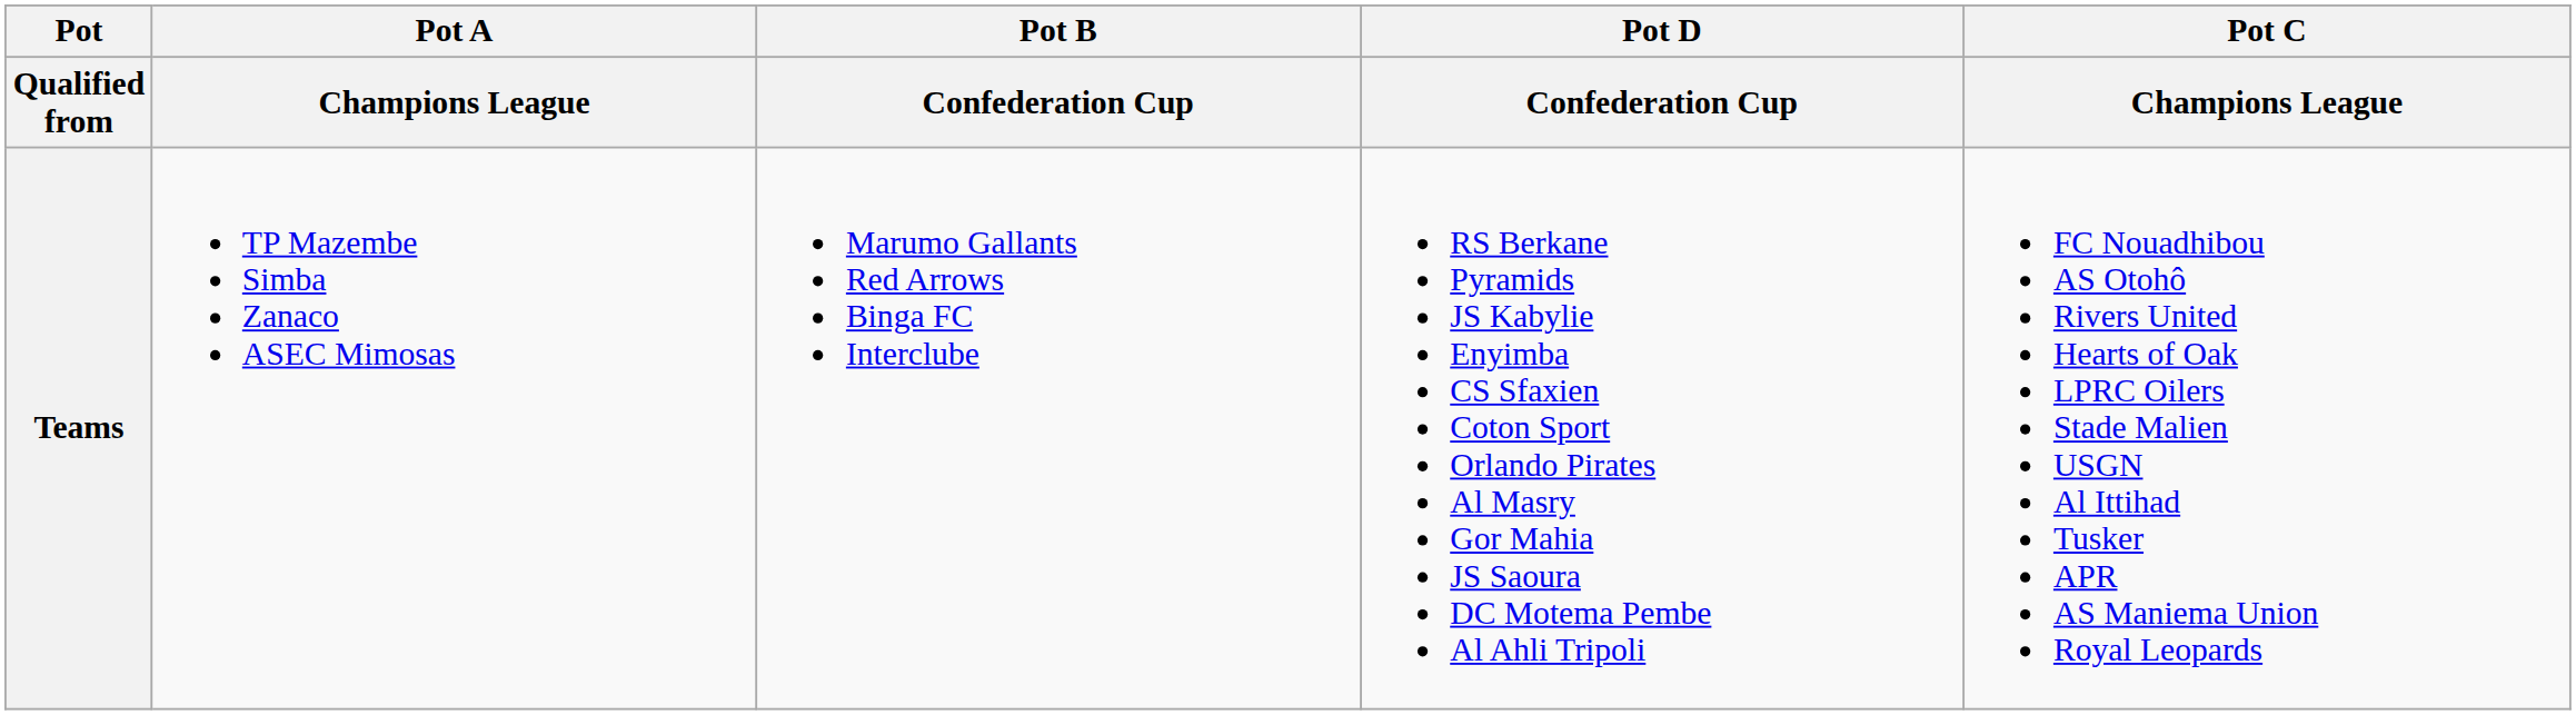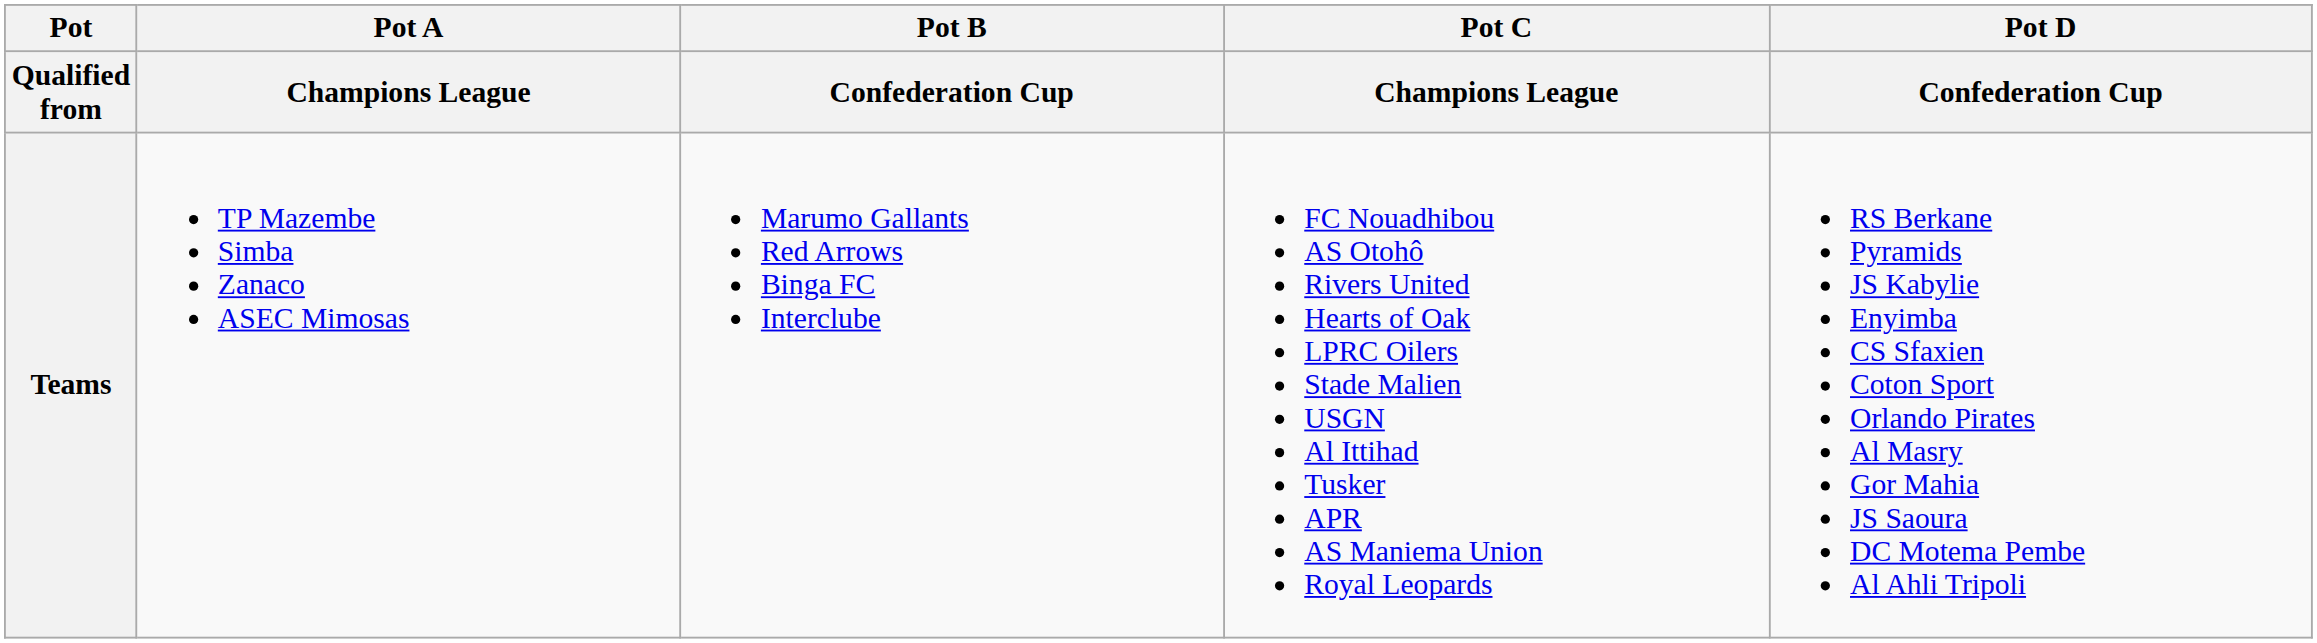 <table class="wikitable">
 <tr>
 <th>Pot</th>
 <th width=25%>Pot A</th>
 <th width=25%>Pot B</th>
+<th width=25%>Pot C</th>
 <th width=25%>Pot D</th>
-<th width=25%>Pot C</th>
 </tr>
 <tr>
 <th>Qualified from</th>
 <th>Champions League</th>
 <th>Confederation Cup</th>
+<th>Champions League</th>
 <th>Confederation Cup</th>
-<th>Champions League</th>
 </tr>
 <tr>
 <th>Teams</th>
 <td valign=top><br><ul><li> <a href='#'>TP Mazembe</a> </li><li> <a href='#'>Simba</a> </li><li> <a href='#'>Zanaco</a> </li><li> <a href='#'>ASEC Mimosas</a> </li></ul></td>
 <td valign=top><br><ul><li> <a href='#'>Marumo Gallants</a></li><li> <a href='#'>Red Arrows</a></li><li> <a href='#'>Binga FC</a></li><li> <a href='#'>Interclube</a></li></ul></td>
+<td valign=top><br><ul><li> <a href='#'>FC Nouadhibou</a> </li><li> <a href='#'>AS Otohô</a> </li><li> <a href='#'>Rivers United</a> </li><li> <a href='#'>Hearts of Oak</a></li><li> <a href='#'>LPRC Oilers</a></li><li> <a href='#'>Stade Malien</a></li><li> <a href='#'>USGN</a></li><li> <a href='#'>Al Ittihad</a></li><li> <a href='#'>Tusker</a></li><li> <a href='#'>APR</a></li><li> <a href='#'>AS Maniema Union</a></li><li> <a href='#'>Royal Leopards</a></li></ul></td>
 <td valign=top><br><ul><li> <a href='#'>RS Berkane</a> </li><li> <a href='#'>Pyramids</a> </li><li> <a href='#'>JS Kabylie</a> </li><li> <a href='#'>Enyimba</a> </li><li> <a href='#'>CS Sfaxien</a> </li><li> <a href='#'>Coton Sport</a> </li><li> <a href='#'>Orlando Pirates</a> </li><li> <a href='#'>Al Masry</a> </li><li> <a href='#'>Gor Mahia</a> </li><li> <a href='#'>JS Saoura</a> </li><li> <a href='#'>DC Motema Pembe</a> </li><li> <a href='#'>Al Ahli Tripoli</a> </li></ul></td>
-<td valign=top><br><ul><li> <a href='#'>FC Nouadhibou</a> </li><li> <a href='#'>AS Otohô</a> </li><li> <a href='#'>Rivers United</a> </li><li> <a href='#'>Hearts of Oak</a></li><li> <a href='#'>LPRC Oilers</a></li><li> <a href='#'>Stade Malien</a></li><li> <a href='#'>USGN</a></li><li> <a href='#'>Al Ittihad</a></li><li> <a href='#'>Tusker</a></li><li> <a href='#'>APR</a></li><li> <a href='#'>AS Maniema Union</a></li><li> <a href='#'>Royal Leopards</a></li></ul></td>
 </tr>
 </table>
